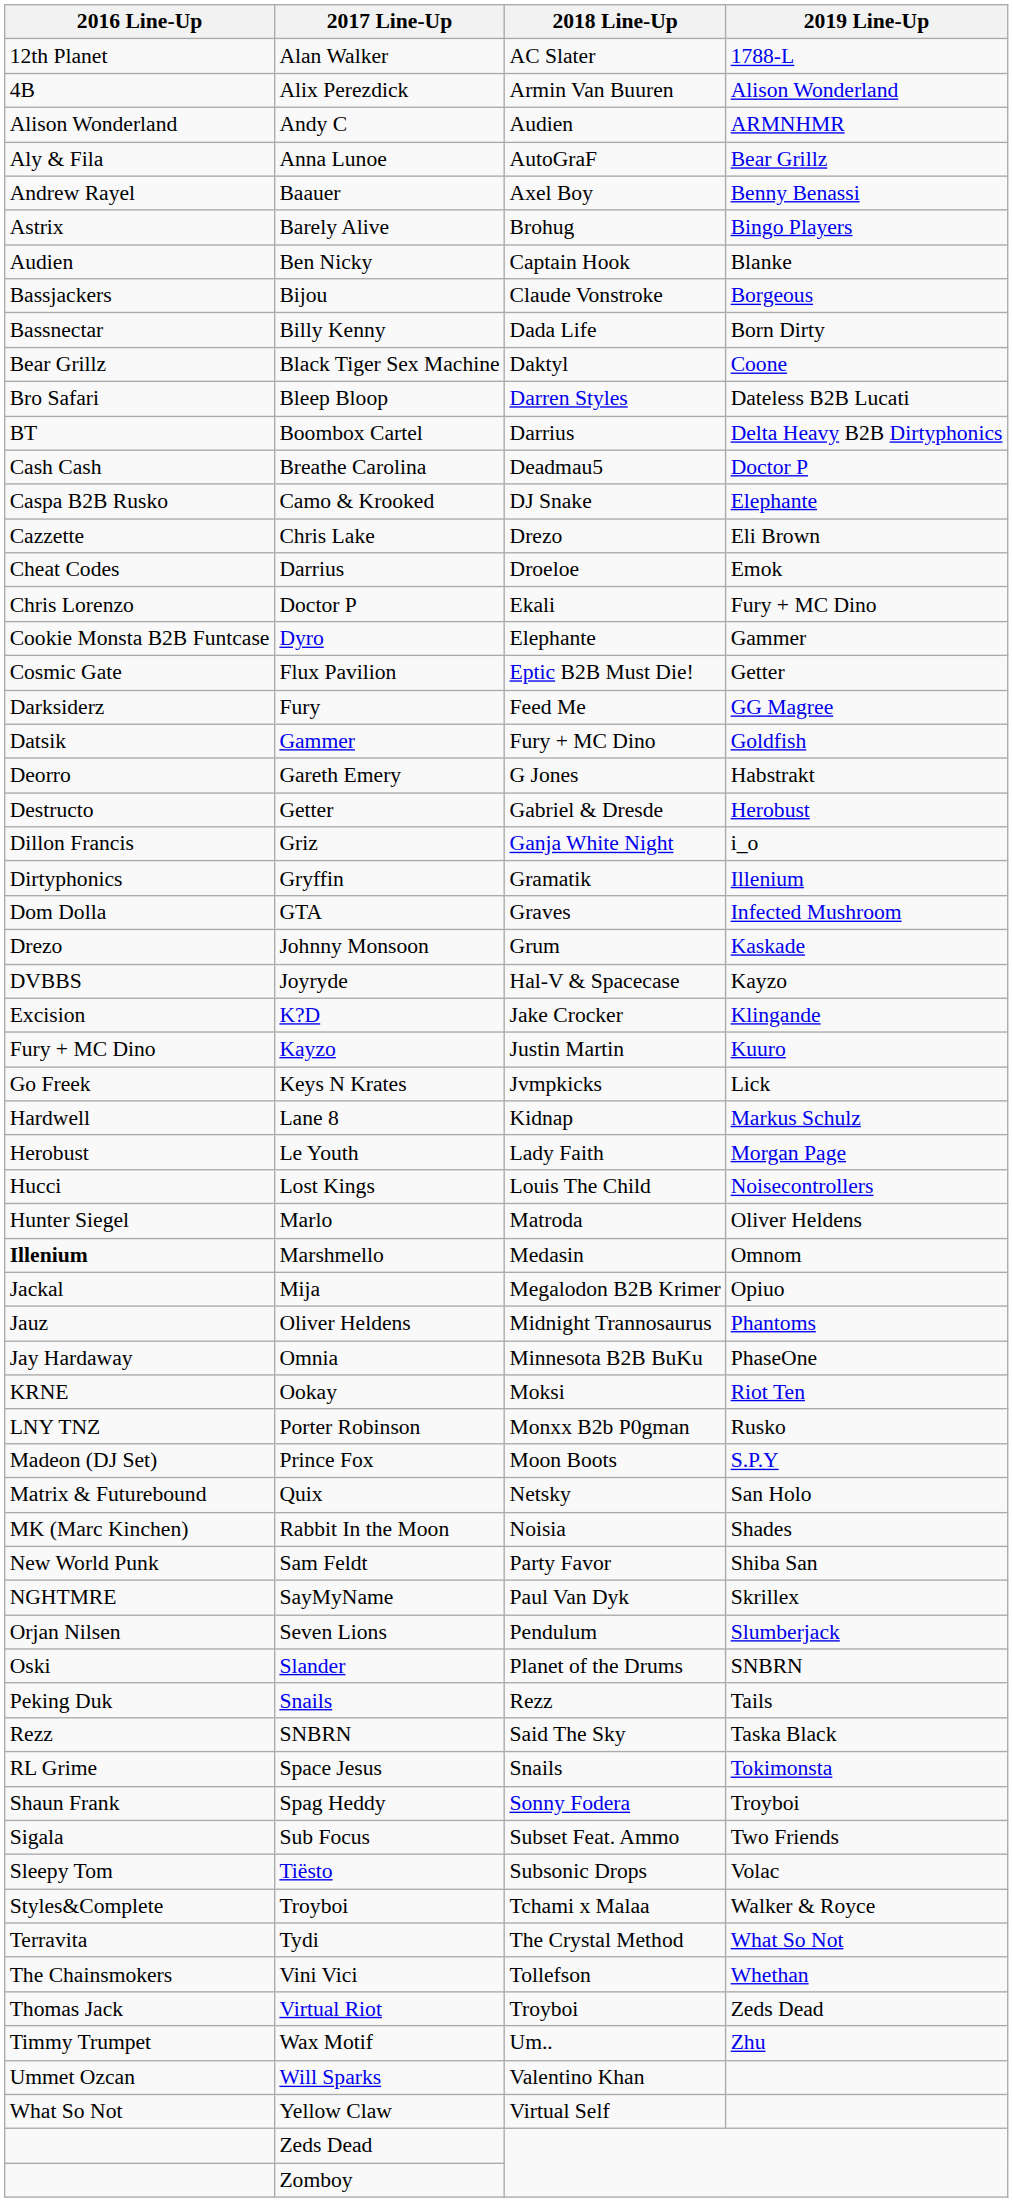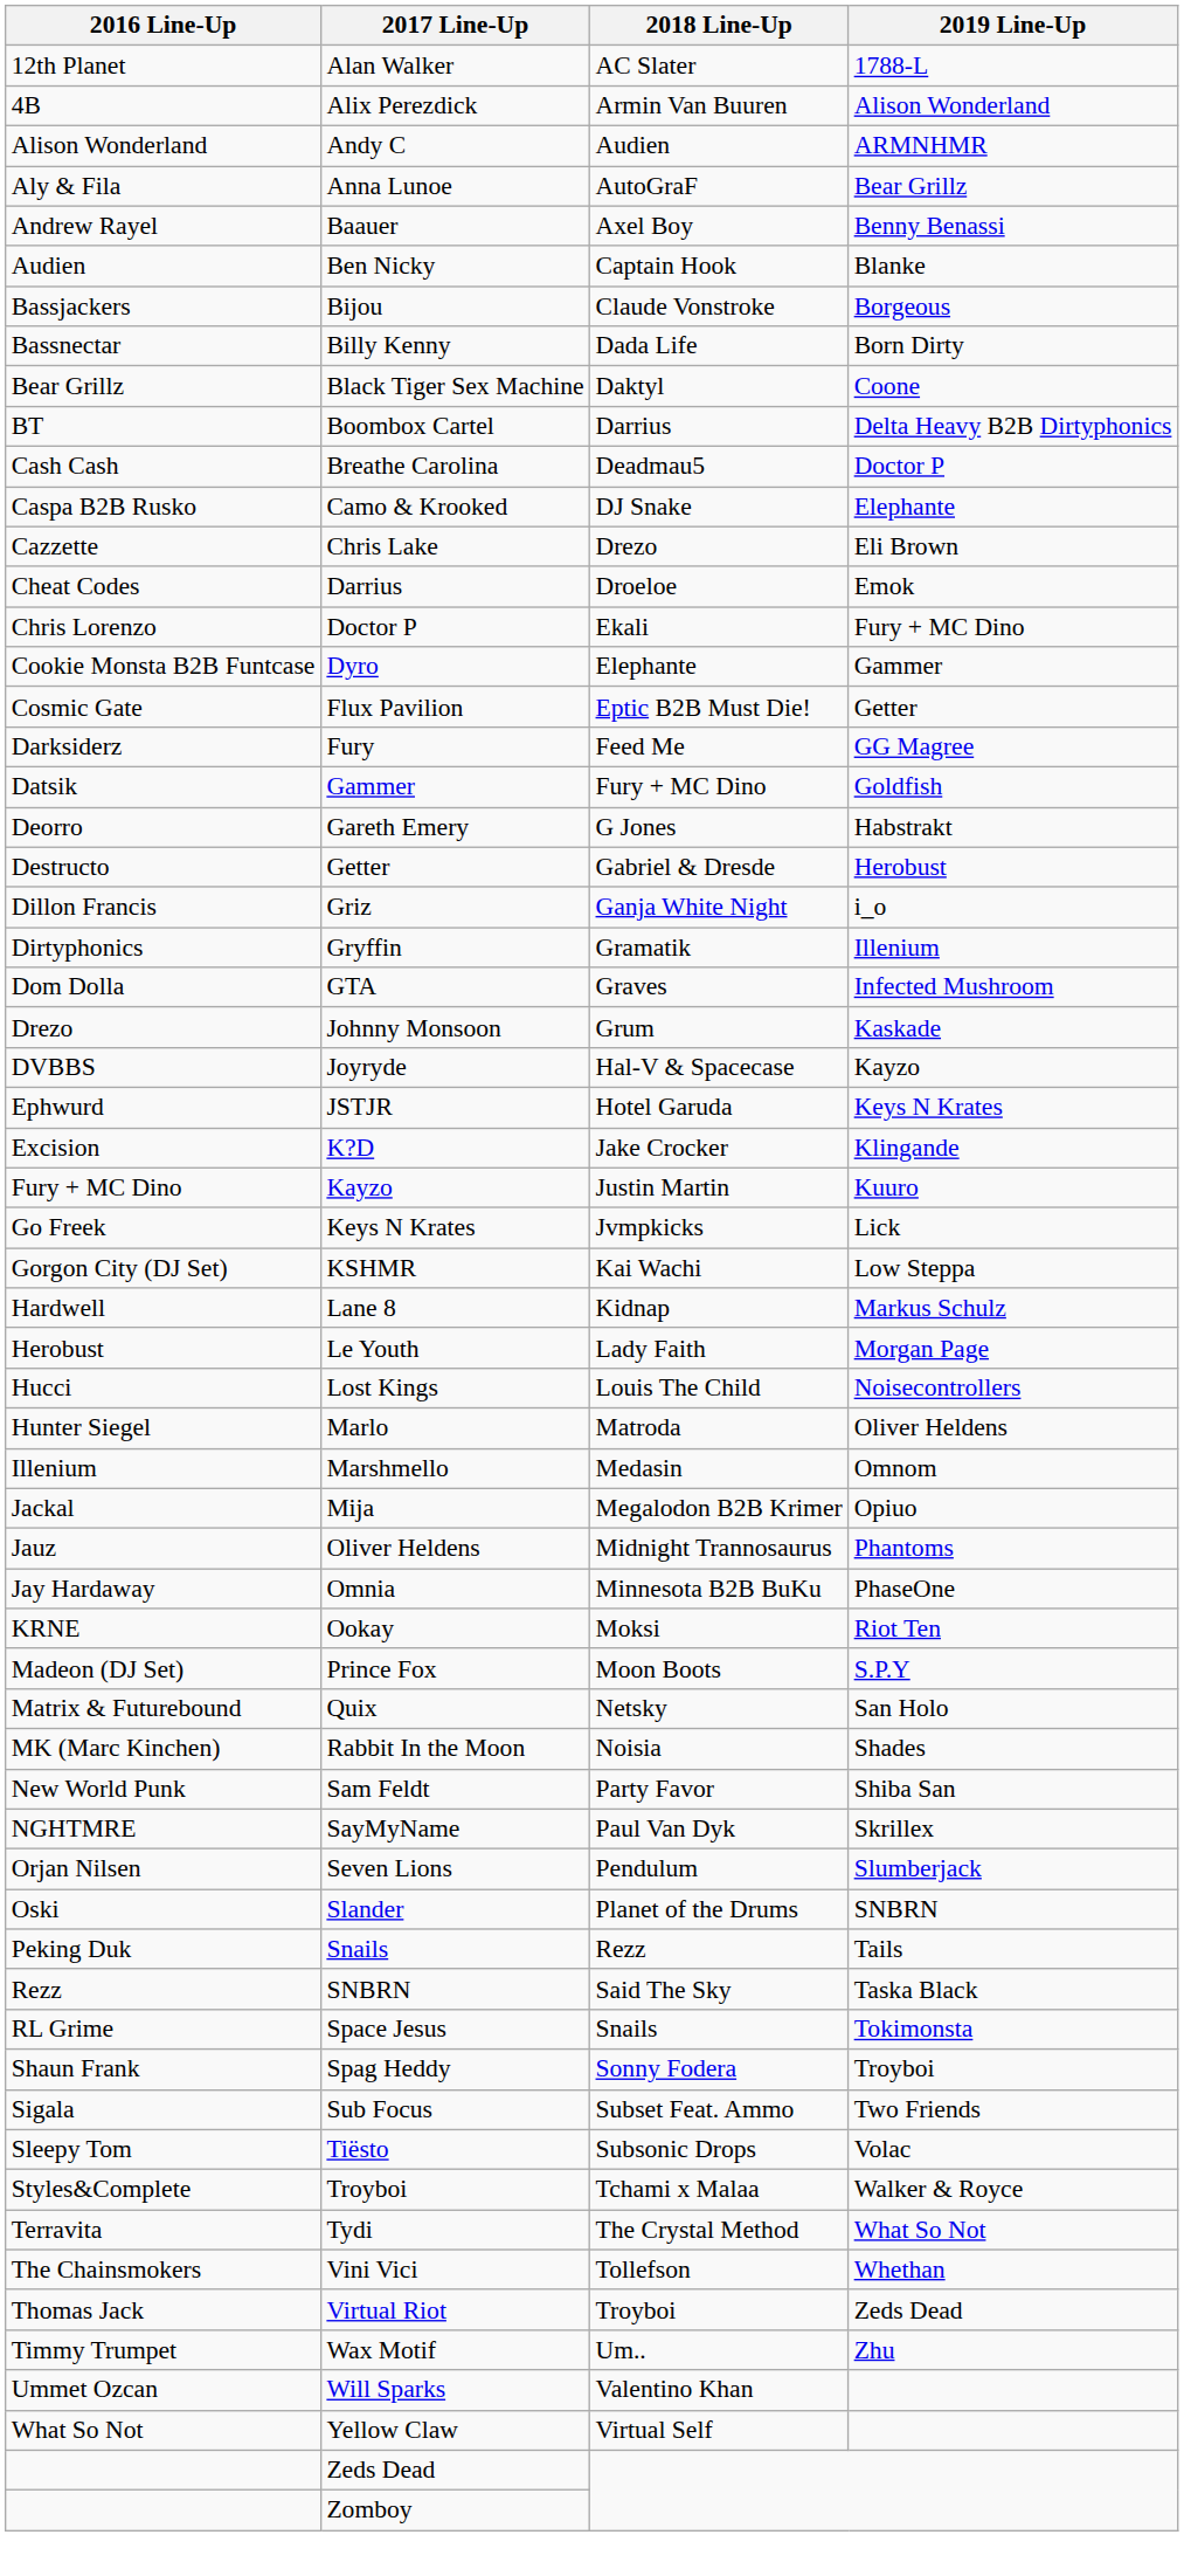 <table class="wikitable">
 <tr>
 <th>2016 Line-Up</th>
 <th>2017 Line-Up</th>
 <th>2018 Line-Up</th>
 <th>2019 Line-Up</th>
 </tr>
 <tr>
 <td>12th Planet</td>
 <td>Alan Walker</td>
 <td>AC Slater</td>
 <td><a href='#'>1788-L</a></td>
 </tr>
 <tr>
 <td>4B</td>
 <td>Alix Perezdick</td>
 <td>Armin Van Buuren</td>
 <td><a href='#'>Alison Wonderland</a></td>
 </tr>
 <tr>
 <td>Alison Wonderland</td>
 <td>Andy C</td>
 <td>Audien</td>
 <td><a href='#'>ARMNHMR</a></td>
 </tr>
 <tr>
 <td>Aly & Fila</td>
 <td>Anna Lunoe</td>
 <td>AutoGraF</td>
 <td><a href='#'>Bear Grillz</a></td>
 </tr>
 <tr>
 <td>Andrew Rayel</td>
 <td>Baauer</td>
 <td>Axel Boy</td>
 <td><a href='#'>Benny Benassi</a></td>
 </tr>
 <tr>
-<td>Astrix</td>
-<td>Barely Alive</td>
-<td>Brohug</td>
-<td><a href='#'>Bingo Players</a></td>
-</tr>
-<tr>
 <td>Audien</td>
 <td>Ben Nicky</td>
 <td>Captain Hook</td>
 <td>Blanke</td>
 </tr>
 <tr>
 <td>Bassjackers</td>
 <td>Bijou</td>
 <td>Claude Vonstroke</td>
 <td><a href='#'>Borgeous</a></td>
 </tr>
 <tr>
 <td>Bassnectar</td>
 <td>Billy Kenny</td>
 <td>Dada Life</td>
 <td>Born Dirty</td>
 </tr>
 <tr>
 <td>Bear Grillz</td>
 <td>Black Tiger Sex Machine</td>
 <td>Daktyl</td>
 <td><a href='#'>Coone</a></td>
-</tr>
-<tr>
-<td>Bro Safari</td>
-<td>Bleep Bloop</td>
-<td><a href='#'>Darren Styles</a></td>
-<td>Dateless B2B Lucati</td>
 </tr>
 <tr>
 <td>BT</td>
 <td>Boombox Cartel</td>
 <td>Darrius</td>
 <td><a href='#'>Delta Heavy</a> B2B <a href='#'>Dirtyphonics</a></td>
 </tr>
 <tr>
 <td>Cash Cash</td>
 <td>Breathe Carolina</td>
 <td>Deadmau5</td>
 <td><a href='#'>Doctor P</a></td>
 </tr>
 <tr>
 <td>Caspa B2B Rusko</td>
 <td>Camo & Krooked</td>
 <td>DJ Snake</td>
 <td><a href='#'>Elephante</a></td>
 </tr>
 <tr>
 <td>Cazzette</td>
 <td>Chris Lake</td>
 <td>Drezo</td>
 <td>Eli Brown</td>
 </tr>
 <tr>
 <td>Cheat Codes</td>
 <td>Darrius</td>
 <td>Droeloe</td>
 <td>Emok</td>
 </tr>
 <tr>
 <td>Chris Lorenzo</td>
 <td>Doctor P</td>
 <td>Ekali</td>
 <td>Fury + MC Dino</td>
 </tr>
 <tr>
 <td>Cookie Monsta B2B Funtcase</td>
 <td><a href='#'>Dyro</a></td>
 <td>Elephante</td>
 <td>Gammer</td>
 </tr>
 <tr>
 <td>Cosmic Gate</td>
 <td>Flux Pavilion</td>
 <td><a href='#'>Eptic</a> B2B Must Die!</td>
 <td>Getter</td>
 </tr>
 <tr>
 <td>Darksiderz</td>
 <td>Fury</td>
 <td>Feed Me</td>
 <td><a href='#'>GG Magree</a></td>
 </tr>
 <tr>
 <td>Datsik</td>
 <td><a href='#'>Gammer</a></td>
 <td>Fury + MC Dino</td>
 <td><a href='#'>Goldfish</a></td>
 </tr>
 <tr>
 <td>Deorro</td>
 <td>Gareth Emery</td>
 <td>G Jones</td>
 <td>Habstrakt</td>
 </tr>
 <tr>
 <td>Destructo</td>
 <td>Getter</td>
 <td>Gabriel & Dresde</td>
 <td><a href='#'>Herobust</a></td>
 </tr>
 <tr>
 <td>Dillon Francis</td>
 <td>Griz</td>
 <td><a href='#'>Ganja White Night</a></td>
 <td>i_o</td>
 </tr>
 <tr>
 <td>Dirtyphonics</td>
 <td>Gryffin</td>
 <td>Gramatik</td>
 <td><a href='#'>Illenium</a></td>
 </tr>
 <tr>
 <td>Dom Dolla</td>
 <td>GTA</td>
 <td>Graves</td>
 <td><a href='#'>Infected Mushroom</a></td>
 </tr>
 <tr>
 <td>Drezo</td>
 <td>Johnny Monsoon</td>
 <td>Grum</td>
 <td><a href='#'>Kaskade</a></td>
 </tr>
 <tr>
 <td>DVBBS</td>
 <td>Joyryde</td>
 <td>Hal-V & Spacecase</td>
 <td>Kayzo</td>
 </tr>
 <tr>
+<td>Ephwurd</td>
+<td>JSTJR</td>
+<td>Hotel Garuda</td>
+<td><a href='#'>Keys N Krates</a></td>
+</tr>
+<tr>
 <td>Excision</td>
 <td><a href='#'>K?D</a></td>
 <td>Jake Crocker</td>
 <td><a href='#'>Klingande</a></td>
 </tr>
 <tr>
 <td>Fury + MC Dino</td>
 <td><a href='#'>Kayzo</a></td>
 <td>Justin Martin</td>
 <td><a href='#'>Kuuro</a></td>
 </tr>
 <tr>
 <td>Go Freek</td>
 <td>Keys N Krates</td>
 <td>Jvmpkicks</td>
 <td>Lick</td>
+</tr>
+<tr>
+<td>Gorgon City (DJ Set)</td>
+<td>KSHMR</td>
+<td>Kai Wachi</td>
+<td>Low Steppa</td>
 </tr>
 <tr>
 <td>Hardwell</td>
 <td>Lane 8</td>
 <td>Kidnap</td>
 <td><a href='#'>Markus Schulz</a></td>
 </tr>
 <tr>
 <td>Herobust</td>
 <td>Le Youth</td>
 <td>Lady Faith</td>
 <td><a href='#'>Morgan Page</a></td>
 </tr>
 <tr>
 <td>Hucci</td>
 <td>Lost Kings</td>
 <td>Louis The Child</td>
 <td><a href='#'>Noisecontrollers</a></td>
 </tr>
 <tr>
 <td>Hunter Siegel</td>
 <td>Marlo</td>
 <td>Matroda</td>
 <td>Oliver Heldens</td>
 </tr>
 <tr>
-<td><strong>Illenium</strong></td>
+<td>Illenium</td>
 <td>Marshmello</td>
 <td>Medasin</td>
 <td>Omnom</td>
 </tr>
 <tr>
 <td>Jackal</td>
 <td>Mija</td>
 <td>Megalodon B2B Krimer</td>
 <td>Opiuo</td>
 </tr>
 <tr>
 <td>Jauz</td>
 <td>Oliver Heldens</td>
 <td>Midnight Trannosaurus</td>
 <td><a href='#'>Phantoms</a></td>
 </tr>
 <tr>
 <td>Jay Hardaway</td>
 <td>Omnia</td>
 <td>Minnesota B2B BuKu</td>
 <td>PhaseOne</td>
 </tr>
 <tr>
 <td>KRNE</td>
 <td>Ookay</td>
 <td>Moksi</td>
 <td><a href='#'>Riot Ten</a></td>
-</tr>
-<tr>
-<td>LNY TNZ</td>
-<td>Porter Robinson</td>
-<td>Monxx B2b P0gman</td>
-<td>Rusko</td>
 </tr>
 <tr>
 <td>Madeon (DJ Set)</td>
 <td>Prince Fox</td>
 <td>Moon Boots</td>
 <td><a href='#'>S.P.Y</a></td>
 </tr>
 <tr>
 <td>Matrix & Futurebound</td>
 <td>Quix</td>
 <td>Netsky</td>
 <td>San Holo</td>
 </tr>
 <tr>
 <td>MK (Marc Kinchen)</td>
 <td>Rabbit In the Moon</td>
 <td>Noisia</td>
 <td>Shades</td>
 </tr>
 <tr>
 <td>New World Punk</td>
 <td>Sam Feldt</td>
 <td>Party Favor</td>
 <td>Shiba San</td>
 </tr>
 <tr>
 <td>NGHTMRE</td>
 <td>SayMyName</td>
 <td>Paul Van Dyk</td>
 <td>Skrillex</td>
 </tr>
 <tr>
 <td>Orjan Nilsen</td>
 <td>Seven Lions</td>
 <td>Pendulum</td>
 <td><a href='#'>Slumberjack</a></td>
 </tr>
 <tr>
 <td>Oski</td>
 <td><a href='#'>Slander</a></td>
 <td>Planet of the Drums</td>
 <td>SNBRN</td>
 </tr>
 <tr>
 <td>Peking Duk</td>
 <td><a href='#'>Snails</a></td>
 <td>Rezz</td>
 <td>Tails</td>
 </tr>
 <tr>
 <td>Rezz</td>
 <td>SNBRN</td>
 <td>Said The Sky</td>
 <td>Taska Black</td>
 </tr>
 <tr>
 <td>RL Grime</td>
 <td>Space Jesus</td>
 <td>Snails</td>
 <td><a href='#'>Tokimonsta</a></td>
 </tr>
 <tr>
 <td>Shaun Frank</td>
 <td>Spag Heddy</td>
 <td><a href='#'>Sonny Fodera</a></td>
 <td>Troyboi</td>
 </tr>
 <tr>
 <td>Sigala</td>
 <td>Sub Focus</td>
 <td>Subset Feat. Ammo</td>
 <td>Two Friends</td>
 </tr>
 <tr>
 <td>Sleepy Tom</td>
 <td><a href='#'>Tiësto</a></td>
 <td>Subsonic Drops</td>
 <td>Volac</td>
 </tr>
 <tr>
 <td>Styles&Complete</td>
 <td>Troyboi</td>
 <td>Tchami x Malaa</td>
 <td>Walker & Royce</td>
 </tr>
 <tr>
 <td>Terravita</td>
 <td>Tydi</td>
 <td>The Crystal Method</td>
 <td><a href='#'>What So Not</a></td>
 </tr>
 <tr>
 <td>The Chainsmokers</td>
 <td>Vini Vici</td>
 <td>Tollefson</td>
 <td><a href='#'>Whethan</a></td>
 </tr>
 <tr>
 <td>Thomas Jack</td>
 <td><a href='#'>Virtual Riot</a></td>
 <td>Troyboi</td>
 <td>Zeds Dead</td>
 </tr>
 <tr>
 <td>Timmy Trumpet</td>
 <td>Wax Motif</td>
 <td>Um..</td>
 <td><a href='#'>Zhu</a></td>
 </tr>
 <tr>
 <td>Ummet Ozcan</td>
 <td><a href='#'>Will Sparks</a></td>
 <td>Valentino Khan</td>
 <td></td>
 </tr>
 <tr>
 <td>What So Not</td>
 <td>Yellow Claw</td>
 <td>Virtual Self</td>
 <td></td>
 </tr>
 <tr>
 <td></td>
 <td>Zeds Dead</td>
 </tr>
 <tr>
 <td></td>
 <td>Zomboy</td>
 </tr>
 </table>
